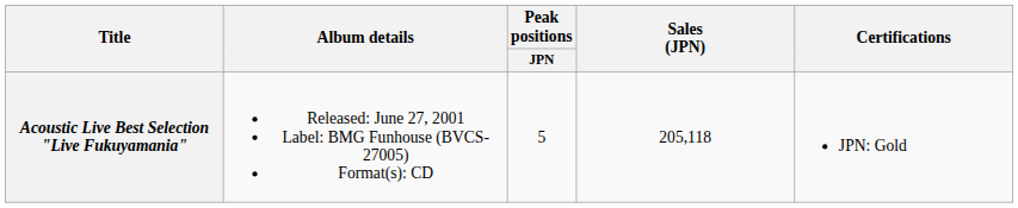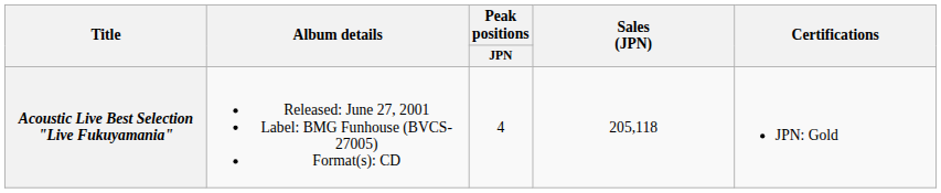 <table class="wikitable plainrowheaders" style="text-align:center;">
 <tr>
 <th style="width:13em;" rowspan="2">Title</th>
 <th style="width:17em;" rowspan="2">Album details</th>
 <th colspan="1">Peak positions</th>
 <th style="width:13em;" rowspan="2">Sales<br>(JPN)<br></th>
 <th style="width:13em;" rowspan="2">Certifications</th>
 </tr>
 <tr>
 <th style="width:3em;font-size:85%">JPN<br></th>
 </tr>
 <tr>
 <th scope="row"><em>Acoustic Live Best Selection "Live Fukuyamania"</em></th>
 <td><br><ul><li>Released: June 27, 2001</li><li>Label: BMG Funhouse <span>(BVCS-27005)</span></li><li>Format(s): CD</li></ul></td>
-<td>5</td>
+<td>4</td>
 <td>205,118</td>
 <td align="left"><br><ul><li>JPN: Gold</li></ul></td>
 </tr>
 </table>
